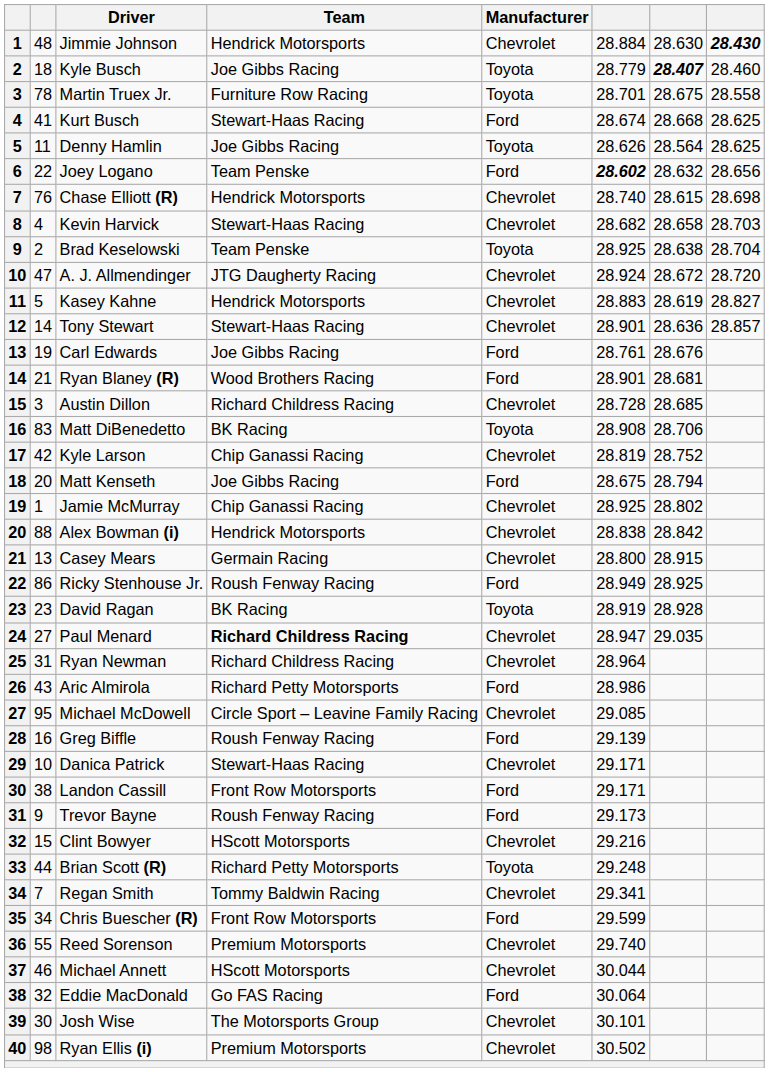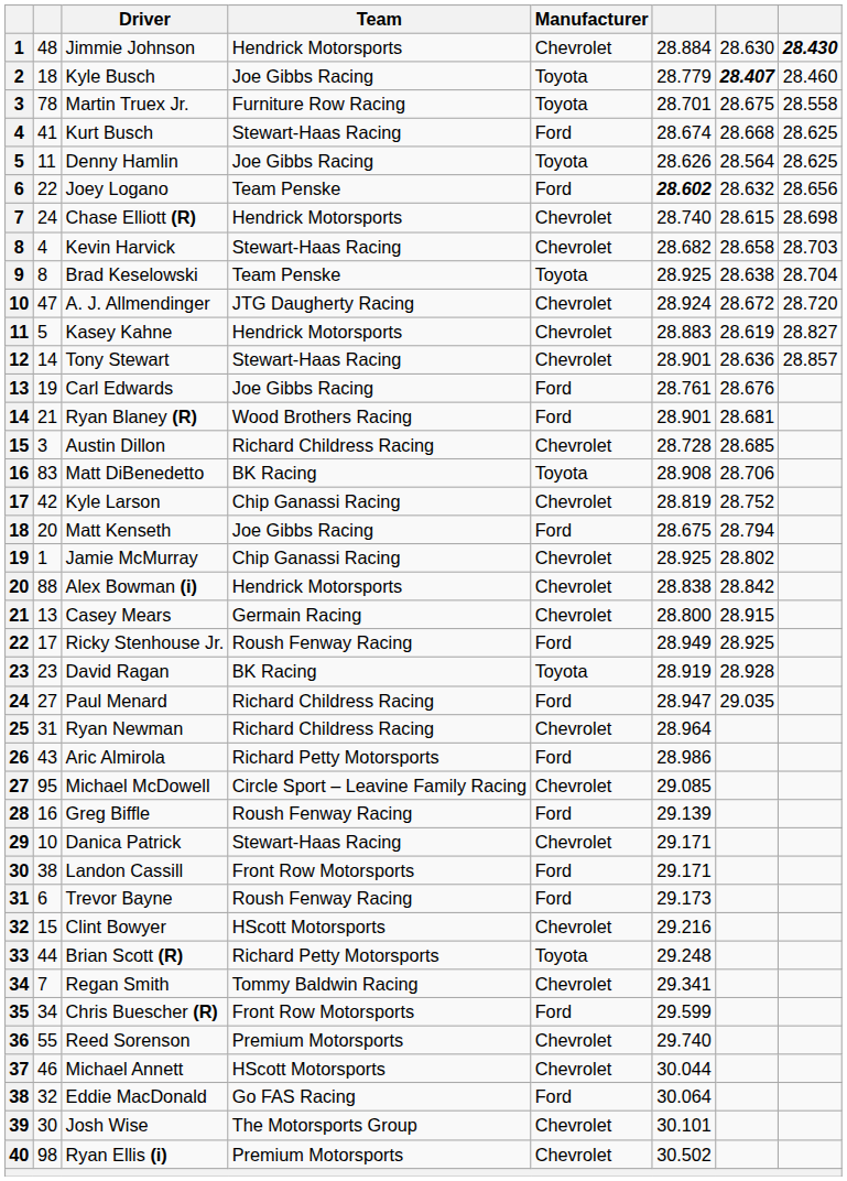 <table class="wikitable" style="font-size:95%">
 <tr>
 <th scope="col"></th>
 <th scope="col"></th>
 <th scope="col">Driver</th>
 <th scope="col">Team</th>
 <th scope="col">Manufacturer</th>
 <th scope="col"></th>
 <th scope="col"></th>
 <th scope="col"></th>
 </tr>
 <tr>
 <th scope="row">1</th>
 <td>48</td>
 <td>Jimmie Johnson</td>
 <td>Hendrick Motorsports</td>
 <td>Chevrolet</td>
 <td>28.884</td>
 <td>28.630</td>
 <td><strong><em>28.430</em></strong></td>
 </tr>
 <tr>
 <th scope="row">2</th>
 <td>18</td>
 <td>Kyle Busch</td>
 <td>Joe Gibbs Racing</td>
 <td>Toyota</td>
 <td>28.779</td>
 <td><strong><em>28.407</em></strong></td>
 <td>28.460</td>
 </tr>
 <tr>
 <th scope="row">3</th>
 <td>78</td>
 <td>Martin Truex Jr.</td>
 <td>Furniture Row Racing</td>
 <td>Toyota</td>
 <td>28.701</td>
 <td>28.675</td>
 <td>28.558</td>
 </tr>
 <tr>
 <th scope="row">4</th>
 <td>41</td>
 <td>Kurt Busch</td>
 <td>Stewart-Haas Racing</td>
 <td>Ford</td>
 <td>28.674</td>
 <td>28.668</td>
 <td>28.625</td>
 </tr>
 <tr>
 <th scope="row">5</th>
 <td>11</td>
 <td>Denny Hamlin</td>
 <td>Joe Gibbs Racing</td>
 <td>Toyota</td>
 <td>28.626</td>
 <td>28.564</td>
 <td>28.625</td>
 </tr>
 <tr>
 <th scope="row">6</th>
 <td>22</td>
 <td>Joey Logano</td>
 <td>Team Penske</td>
 <td>Ford</td>
 <td><strong><em>28.602</em></strong></td>
 <td>28.632</td>
 <td>28.656</td>
 </tr>
 <tr>
 <th scope="row">7</th>
-<td>76</td>
+<td>24</td>
 <td>Chase Elliott <strong>(R)</strong></td>
 <td>Hendrick Motorsports</td>
 <td>Chevrolet</td>
 <td>28.740</td>
 <td>28.615</td>
 <td>28.698</td>
 </tr>
 <tr>
 <th scope="row">8</th>
 <td>4</td>
 <td>Kevin Harvick</td>
 <td>Stewart-Haas Racing</td>
 <td>Chevrolet</td>
 <td>28.682</td>
 <td>28.658</td>
 <td>28.703</td>
 </tr>
 <tr>
 <th scope="row">9</th>
-<td>2</td>
+<td>8</td>
 <td>Brad Keselowski</td>
 <td>Team Penske</td>
 <td>Toyota</td>
 <td>28.925</td>
 <td>28.638</td>
 <td>28.704</td>
 </tr>
 <tr>
 <th scope="row">10</th>
 <td>47</td>
 <td>A. J. Allmendinger</td>
 <td>JTG Daugherty Racing</td>
 <td>Chevrolet</td>
 <td>28.924</td>
 <td>28.672</td>
 <td>28.720</td>
 </tr>
 <tr>
 <th scope="row">11</th>
 <td>5</td>
 <td>Kasey Kahne</td>
 <td>Hendrick Motorsports</td>
 <td>Chevrolet</td>
 <td>28.883</td>
 <td>28.619</td>
 <td>28.827</td>
 </tr>
 <tr>
 <th scope="row">12</th>
 <td>14</td>
 <td>Tony Stewart</td>
 <td>Stewart-Haas Racing</td>
 <td>Chevrolet</td>
 <td>28.901</td>
 <td>28.636</td>
 <td>28.857</td>
 </tr>
 <tr>
 <th scope="row">13</th>
 <td>19</td>
 <td>Carl Edwards</td>
 <td>Joe Gibbs Racing</td>
 <td>Ford</td>
 <td>28.761</td>
 <td>28.676</td>
 <td></td>
 </tr>
 <tr>
 <th scope="row">14</th>
 <td>21</td>
 <td>Ryan Blaney <strong>(R)</strong></td>
 <td>Wood Brothers Racing</td>
 <td>Ford</td>
 <td>28.901</td>
 <td>28.681</td>
 <td></td>
 </tr>
 <tr>
 <th scope="row">15</th>
 <td>3</td>
 <td>Austin Dillon</td>
 <td>Richard Childress Racing</td>
 <td>Chevrolet</td>
 <td>28.728</td>
 <td>28.685</td>
 <td></td>
 </tr>
 <tr>
 <th scope="row">16</th>
 <td>83</td>
 <td>Matt DiBenedetto</td>
 <td>BK Racing</td>
 <td>Toyota</td>
 <td>28.908</td>
 <td>28.706</td>
 <td></td>
 </tr>
 <tr>
 <th scope="row">17</th>
 <td>42</td>
 <td>Kyle Larson</td>
 <td>Chip Ganassi Racing</td>
 <td>Chevrolet</td>
 <td>28.819</td>
 <td>28.752</td>
 <td></td>
 </tr>
 <tr>
 <th scope="row">18</th>
 <td>20</td>
 <td>Matt Kenseth</td>
 <td>Joe Gibbs Racing</td>
 <td>Ford</td>
 <td>28.675</td>
 <td>28.794</td>
 <td></td>
 </tr>
 <tr>
 <th scope="row">19</th>
 <td>1</td>
 <td>Jamie McMurray</td>
 <td>Chip Ganassi Racing</td>
 <td>Chevrolet</td>
 <td>28.925</td>
 <td>28.802</td>
 <td></td>
 </tr>
 <tr>
 <th scope="row">20</th>
 <td>88</td>
 <td>Alex Bowman <strong>(i)</strong></td>
 <td>Hendrick Motorsports</td>
 <td>Chevrolet</td>
 <td>28.838</td>
 <td>28.842</td>
 <td></td>
 </tr>
 <tr>
 <th scope="row">21</th>
 <td>13</td>
 <td>Casey Mears</td>
 <td>Germain Racing</td>
 <td>Chevrolet</td>
 <td>28.800</td>
 <td>28.915</td>
 <td></td>
 </tr>
 <tr>
 <th scope="row">22</th>
-<td>86</td>
+<td>17</td>
 <td>Ricky Stenhouse Jr.</td>
 <td>Roush Fenway Racing</td>
 <td>Ford</td>
 <td>28.949</td>
 <td>28.925</td>
 <td></td>
 </tr>
 <tr>
 <th scope="row">23</th>
 <td>23</td>
 <td>David Ragan</td>
 <td>BK Racing</td>
 <td>Toyota</td>
 <td>28.919</td>
 <td>28.928</td>
 <td></td>
 </tr>
 <tr>
 <th scope="row">24</th>
 <td>27</td>
 <td>Paul Menard</td>
-<td><strong>Richard Childress Racing</strong></td>
-<td>Chevrolet</td>
+<td>Richard Childress Racing</td>
+<td>Ford</td>
 <td>28.947</td>
 <td>29.035</td>
 <td></td>
 </tr>
 <tr>
 <th scope="row">25</th>
 <td>31</td>
 <td>Ryan Newman</td>
 <td>Richard Childress Racing</td>
 <td>Chevrolet</td>
 <td>28.964</td>
 <td></td>
 <td></td>
 </tr>
 <tr>
 <th scope="row">26</th>
 <td>43</td>
 <td>Aric Almirola</td>
 <td>Richard Petty Motorsports</td>
 <td>Ford</td>
 <td>28.986</td>
 <td></td>
 <td></td>
 </tr>
 <tr>
 <th scope="row">27</th>
 <td>95</td>
 <td>Michael McDowell</td>
 <td>Circle Sport – Leavine Family Racing</td>
 <td>Chevrolet</td>
 <td>29.085</td>
 <td></td>
 <td></td>
 </tr>
 <tr>
 <th scope="row">28</th>
 <td>16</td>
 <td>Greg Biffle</td>
 <td>Roush Fenway Racing</td>
 <td>Ford</td>
 <td>29.139</td>
 <td></td>
 <td></td>
 </tr>
 <tr>
 <th scope="row">29</th>
 <td>10</td>
 <td>Danica Patrick</td>
 <td>Stewart-Haas Racing</td>
 <td>Chevrolet</td>
 <td>29.171</td>
 <td></td>
 <td></td>
 </tr>
 <tr>
 <th scope="row">30</th>
 <td>38</td>
 <td>Landon Cassill</td>
 <td>Front Row Motorsports</td>
 <td>Ford</td>
 <td>29.171</td>
 <td></td>
 <td></td>
 </tr>
 <tr>
 <th scope="row">31</th>
-<td>9</td>
+<td>6</td>
 <td>Trevor Bayne</td>
 <td>Roush Fenway Racing</td>
 <td>Ford</td>
 <td>29.173</td>
 <td></td>
 <td></td>
 </tr>
 <tr>
 <th scope="row">32</th>
 <td>15</td>
 <td>Clint Bowyer</td>
 <td>HScott Motorsports</td>
 <td>Chevrolet</td>
 <td>29.216</td>
 <td></td>
 <td></td>
 </tr>
 <tr>
 <th scope="row">33</th>
 <td>44</td>
 <td>Brian Scott <strong>(R)</strong></td>
 <td>Richard Petty Motorsports</td>
 <td>Toyota</td>
 <td>29.248</td>
 <td></td>
 <td></td>
 </tr>
 <tr>
 <th scope="row">34</th>
 <td>7</td>
 <td>Regan Smith</td>
 <td>Tommy Baldwin Racing</td>
 <td>Chevrolet</td>
 <td>29.341</td>
 <td></td>
 <td></td>
 </tr>
 <tr>
 <th scope="row">35</th>
 <td>34</td>
 <td>Chris Buescher <strong>(R)</strong></td>
 <td>Front Row Motorsports</td>
 <td>Ford</td>
 <td>29.599</td>
 <td></td>
 <td></td>
 </tr>
 <tr>
 <th scope="row">36</th>
 <td>55</td>
 <td>Reed Sorenson</td>
 <td>Premium Motorsports</td>
 <td>Chevrolet</td>
 <td>29.740</td>
 <td></td>
 <td></td>
 </tr>
 <tr>
 <th scope="row">37</th>
 <td>46</td>
 <td>Michael Annett</td>
 <td>HScott Motorsports</td>
 <td>Chevrolet</td>
 <td>30.044</td>
 <td></td>
 <td></td>
 </tr>
 <tr>
 <th scope="row">38</th>
 <td>32</td>
 <td>Eddie MacDonald</td>
 <td>Go FAS Racing</td>
 <td>Ford</td>
 <td>30.064</td>
 <td></td>
 <td></td>
 </tr>
 <tr>
 <th scope="row">39</th>
 <td>30</td>
 <td>Josh Wise</td>
 <td>The Motorsports Group</td>
 <td>Chevrolet</td>
 <td>30.101</td>
 <td></td>
 <td></td>
 </tr>
 <tr>
 <th scope="row">40</th>
 <td>98</td>
 <td>Ryan Ellis <strong>(i)</strong></td>
 <td>Premium Motorsports</td>
 <td>Chevrolet</td>
 <td>30.502</td>
 <td></td>
 <td></td>
 </tr>
 <tr class="sortbottom">
 <th colspan="8"></th>
 </tr>
 </table>
